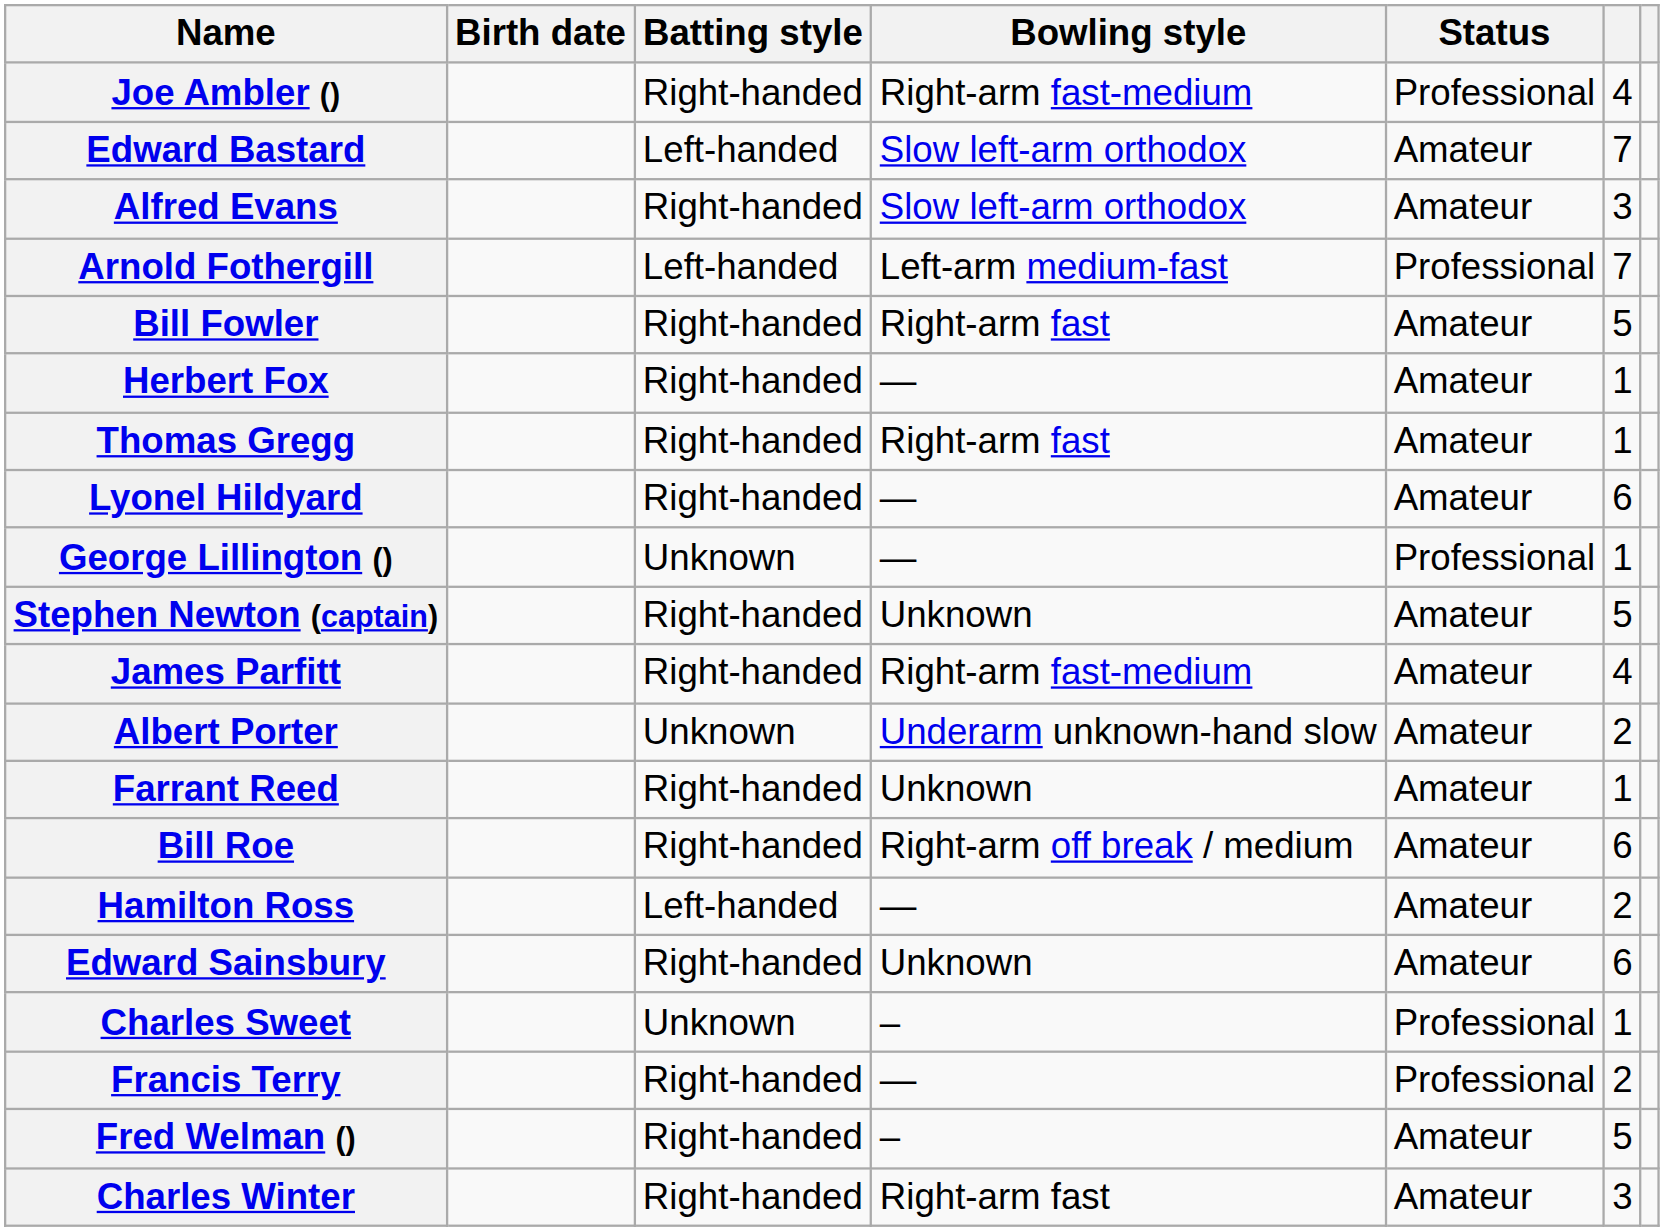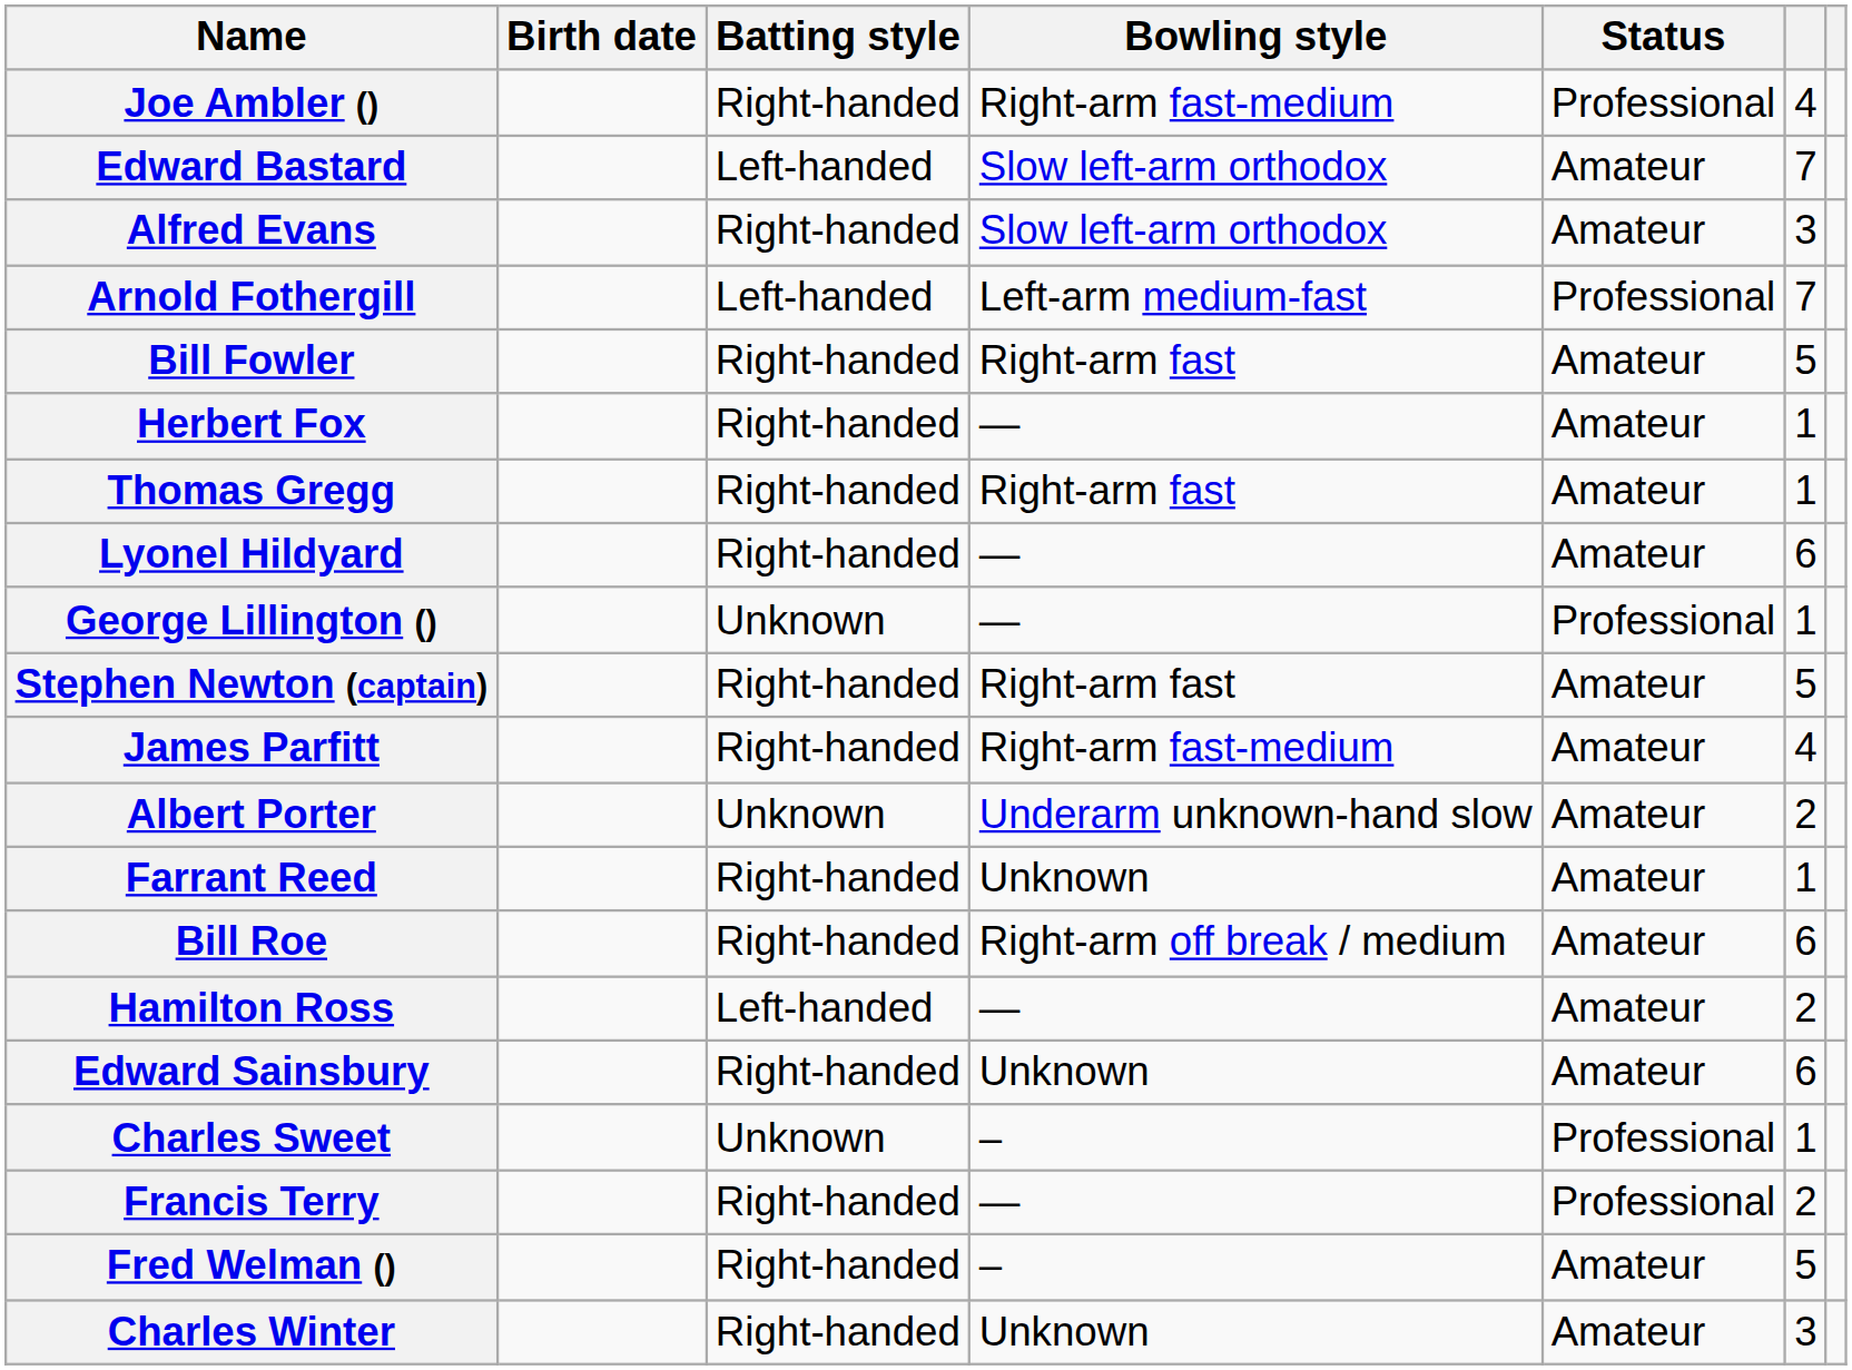 <table class="wikitable plainrowheaders" style="font-size:95% style="width:70%">
 <tr>
 <th scope="col">Name</th>
 <th scope="col">Birth date</th>
 <th scope="col">Batting style</th>
 <th scope="col">Bowling style</th>
 <th scope="col">Status</th>
 <th scope="col"></th>
 <th scope="col"></th>
 </tr>
 <tr>
 <th scope="row"><a href='#'>Joe Ambler</a> <small>()</small></th>
 <td></td>
 <td>Right-handed</td>
 <td>Right-arm <a href='#'>fast-medium</a></td>
 <td>Professional</td>
 <td>4</td>
 <td></td>
 </tr>
 <tr>
 <th scope="row"><a href='#'>Edward Bastard</a></th>
 <td></td>
 <td>Left-handed</td>
 <td><a href='#'>Slow left-arm orthodox</a></td>
 <td>Amateur</td>
 <td>7</td>
 <td></td>
 </tr>
 <tr>
 <th scope="row"><a href='#'>Alfred Evans</a></th>
 <td></td>
 <td>Right-handed</td>
 <td><a href='#'>Slow left-arm orthodox</a></td>
 <td>Amateur</td>
 <td>3</td>
 <td></td>
 </tr>
 <tr>
 <th scope="row"><a href='#'>Arnold Fothergill</a></th>
 <td></td>
 <td>Left-handed</td>
 <td>Left-arm <a href='#'>medium-fast</a></td>
 <td>Professional</td>
 <td>7</td>
 <td></td>
 </tr>
 <tr>
 <th scope="row"><a href='#'>Bill Fowler</a></th>
 <td></td>
 <td>Right-handed</td>
 <td>Right-arm <a href='#'>fast</a></td>
 <td>Amateur</td>
 <td>5</td>
 <td></td>
 </tr>
 <tr>
 <th scope="row"><a href='#'>Herbert Fox</a></th>
 <td></td>
 <td>Right-handed</td>
 <td>—</td>
 <td>Amateur</td>
 <td>1</td>
 <td></td>
 </tr>
 <tr>
 <th scope="row"><a href='#'>Thomas Gregg</a></th>
 <td></td>
 <td>Right-handed</td>
 <td>Right-arm <a href='#'>fast</a></td>
 <td>Amateur</td>
 <td>1</td>
 <td></td>
 </tr>
 <tr>
 <th scope="row"><a href='#'>Lyonel Hildyard</a></th>
 <td></td>
 <td>Right-handed</td>
 <td>—</td>
 <td>Amateur</td>
 <td>6</td>
 <td></td>
 </tr>
 <tr>
 <th scope="row"><a href='#'>George Lillington</a> <small>()</small></th>
 <td></td>
 <td>Unknown</td>
 <td>—</td>
 <td>Professional</td>
 <td>1</td>
 <td></td>
 </tr>
 <tr>
 <th scope="row"><a href='#'>Stephen Newton</a> <small>(<a href='#'>captain</a>)</small></th>
 <td></td>
 <td>Right-handed</td>
-<td>Unknown</td>
+<td>Right-arm fast</td>
 <td>Amateur</td>
 <td>5</td>
 <td></td>
 </tr>
 <tr>
 <th scope="row"><a href='#'>James Parfitt</a></th>
 <td></td>
 <td>Right-handed</td>
 <td>Right-arm <a href='#'>fast-medium</a></td>
 <td>Amateur</td>
 <td>4</td>
 <td></td>
 </tr>
 <tr>
 <th scope="row"><a href='#'>Albert Porter</a></th>
 <td></td>
 <td>Unknown</td>
 <td><a href='#'>Underarm</a> unknown-hand slow</td>
 <td>Amateur</td>
 <td>2</td>
 <td></td>
 </tr>
 <tr>
 <th scope="row"><a href='#'>Farrant Reed</a></th>
 <td></td>
 <td>Right-handed</td>
 <td>Unknown</td>
 <td>Amateur</td>
 <td>1</td>
 <td></td>
 </tr>
 <tr>
 <th scope="row"><a href='#'>Bill Roe</a></th>
 <td></td>
 <td>Right-handed</td>
 <td>Right-arm <a href='#'>off break</a> / medium</td>
 <td>Amateur</td>
 <td>6</td>
 <td></td>
 </tr>
 <tr>
 <th scope="row"><a href='#'>Hamilton Ross</a></th>
 <td></td>
 <td>Left-handed</td>
 <td>—</td>
 <td>Amateur</td>
 <td>2</td>
 <td></td>
 </tr>
 <tr>
 <th scope="row"><a href='#'>Edward Sainsbury</a></th>
 <td></td>
 <td>Right-handed</td>
 <td>Unknown</td>
 <td>Amateur</td>
 <td>6</td>
 <td></td>
 </tr>
 <tr>
 <th scope="row"><a href='#'>Charles Sweet</a></th>
 <td></td>
 <td>Unknown</td>
 <td>–</td>
 <td>Professional</td>
 <td>1</td>
 <td></td>
 </tr>
 <tr>
 <th scope="row"><a href='#'>Francis Terry</a></th>
 <td></td>
 <td>Right-handed</td>
 <td>—</td>
 <td>Professional</td>
 <td>2</td>
 <td></td>
 </tr>
 <tr>
 <th scope="row"><a href='#'>Fred Welman</a> <small>()</small></th>
 <td></td>
 <td>Right-handed</td>
 <td>–</td>
 <td>Amateur</td>
 <td>5</td>
 <td></td>
 </tr>
 <tr>
 <th scope="row"><a href='#'>Charles Winter</a></th>
 <td></td>
 <td>Right-handed</td>
-<td>Right-arm fast</td>
+<td>Unknown</td>
 <td>Amateur</td>
 <td>3</td>
 <td></td>
 </tr>
 </table>
